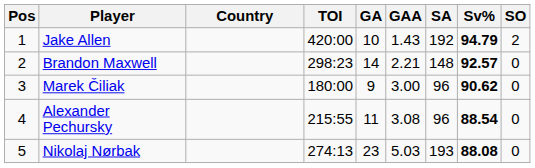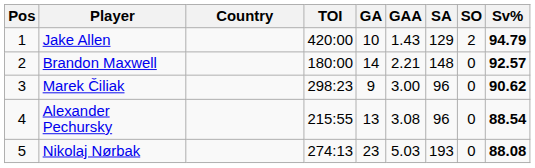 <table class="wikitable sortable" style="text-align: center;">
 <tr>
 <th width=30>Pos</th>
 <th width=150>Player</th>
 <th width=120>Country</th>
 <th width=20>TOI</th>
 <th width=20>GA</th>
 <th width=20>GAA</th>
 <th width=20>SA</th>
+<th width=20>SO</th>
 <th width=20>Sv%</th>
-<th width=20>SO</th>
 </tr>
 <tr>
 <td>1</td>
 <td align=left><a href='#'>Jake Allen</a></td>
 <td align=left></td>
 <td>420:00</td>
 <td>10</td>
 <td>1.43</td>
-<td>192</td>
+<td>129</td>
+<td>2</td>
 <td><strong>94.79</strong></td>
-<td>2</td>
 </tr>
 <tr>
 <td>2</td>
 <td align=left><a href='#'>Brandon Maxwell</a></td>
 <td align=left></td>
-<td>298:23</td>
+<td>180:00</td>
 <td>14</td>
 <td>2.21</td>
 <td>148</td>
+<td>0</td>
 <td><strong>92.57</strong></td>
-<td>0</td>
 </tr>
 <tr>
 <td>3</td>
 <td align=left><a href='#'>Marek Čiliak</a></td>
 <td align=left></td>
-<td>180:00</td>
+<td>298:23</td>
 <td>9</td>
 <td>3.00</td>
 <td>96</td>
+<td>0</td>
 <td><strong>90.62</strong></td>
-<td>0</td>
 </tr>
 <tr>
 <td>4</td>
 <td align=left><a href='#'>Alexander Pechursky</a></td>
 <td align=left></td>
 <td>215:55</td>
-<td>11</td>
+<td>13</td>
 <td>3.08</td>
 <td>96</td>
+<td>0</td>
 <td><strong>88.54</strong></td>
-<td>0</td>
 </tr>
 <tr>
 <td>5</td>
 <td align=left><a href='#'>Nikolaj Nørbak</a></td>
 <td align=left></td>
 <td>274:13</td>
 <td>23</td>
 <td>5.03</td>
 <td>193</td>
+<td>0</td>
 <td><strong>88.08</strong></td>
-<td>0</td>
 </tr>
 </table>
